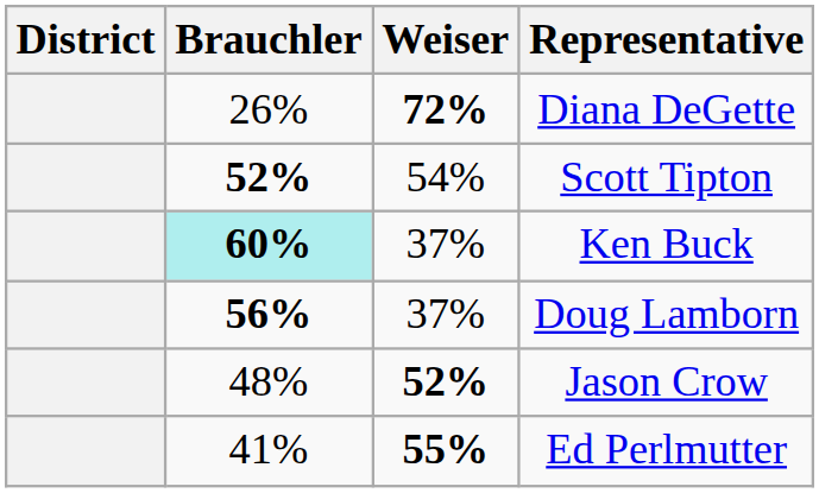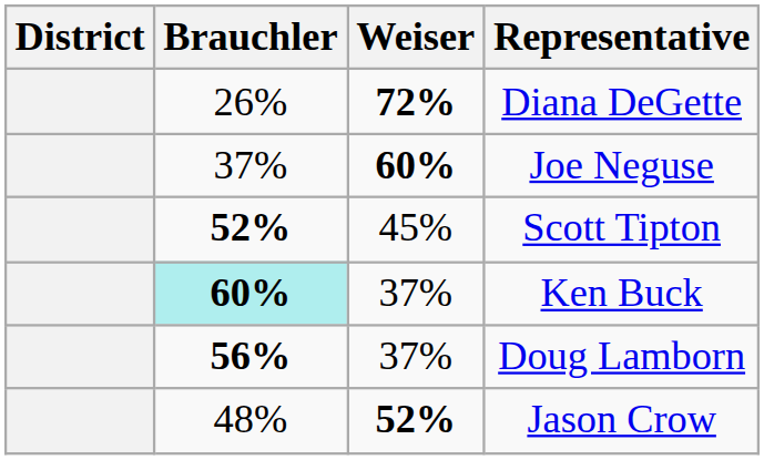 <table class=wikitable>
 <tr>
 <th>District</th>
 <th>Brauchler</th>
 <th>Weiser</th>
 <th>Representative</th>
 </tr>
 <tr align=center>
 <th></th>
 <td>26%</td>
 <td><strong>72%</strong></td>
 <td><a href='#'>Diana DeGette</a></td>
 </tr>
 <tr align=center>
 <th></th>
+<td>37%</td>
+<td><strong>60%</strong></td>
+<td><a href='#'>Joe Neguse</a></td>
+</tr>
+<tr align=center>
+<th></th>
 <td><strong>52%</strong></td>
-<td>54%</td>
+<td>45%</td>
 <td><a href='#'>Scott Tipton</a></td>
 </tr>
 <tr align=center>
 <th></th>
 <td style="background: paleturquoise;"><strong>60%</strong></td>
 <td>37%</td>
 <td><a href='#'>Ken Buck</a></td>
 </tr>
 <tr align=center>
 <th></th>
 <td><strong>56%</strong></td>
 <td>37%</td>
 <td><a href='#'>Doug Lamborn</a></td>
 </tr>
 <tr align=center>
 <th></th>
 <td>48%</td>
 <td><strong>52%</strong></td>
 <td><a href='#'>Jason Crow</a></td>
 </tr>
-<tr align=center>
-<th></th>
-<td>41%</td>
-<td><strong>55%</strong></td>
-<td><a href='#'>Ed Perlmutter</a></td>
-</tr>
 </table>
